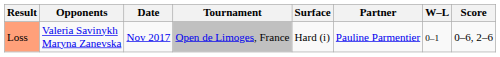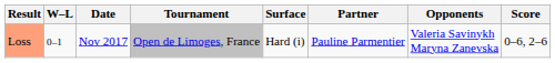 <table class="sortable wikitable">
 <tr>
 <th>Result</th>
-<th>Opponents</th>
+<th class="unsortable">W–L</th>
 <th>Date</th>
 <th>Tournament</th>
 <th>Surface</th>
 <th>Partner</th>
-<th class="unsortable">W–L</th>
+<th>Opponents</th>
 <th class="unsortable">Score</th>
 </tr>
 <tr>
 <td bgcolor=FFA07A>Loss</td>
-<td> <a href='#'>Valeria Savinykh</a> <br>  <a href='#'>Maryna Zanevska</a></td>
+<td><small>0–1</small></td>
 <td><a href='#'>Nov 2017</a></td>
 <td bgcolor=silver><a href='#'>Open de Limoges</a>, France</td>
 <td>Hard (i)</td>
 <td> <a href='#'>Pauline Parmentier</a></td>
-<td><small>0–1</small></td>
+<td> <a href='#'>Valeria Savinykh</a> <br>  <a href='#'>Maryna Zanevska</a></td>
 <td>0–6, 2–6</td>
 </tr>
 </table>
